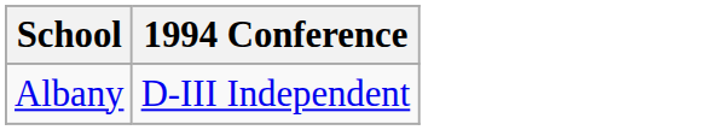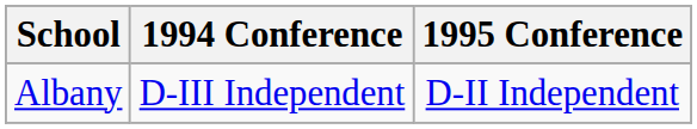 <table class="wikitable sortable">
 <tr>
 <th>School</th>
 <th>1994 Conference</th>
+<th>1995 Conference</th>
 </tr>
 <tr style="text-align:center;">
 <td><a href='#'>Albany</a></td>
 <td><a href='#'>D-III Independent</a></td>
+<td><a href='#'>D-II Independent</a></td>
 </tr>
 </table>
